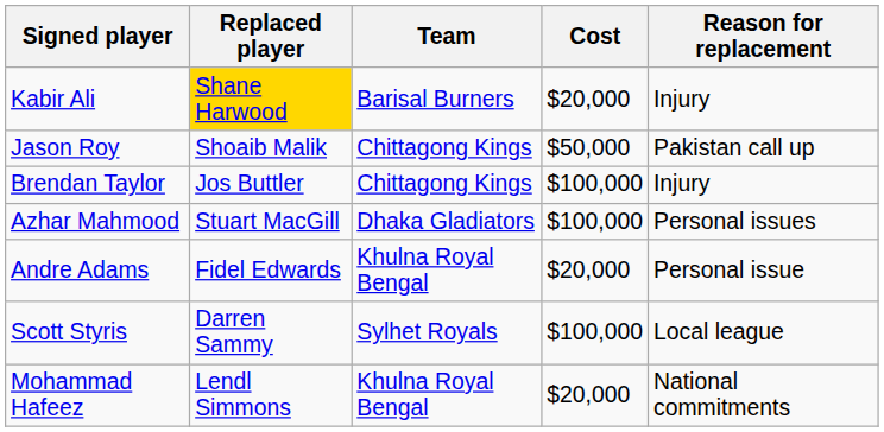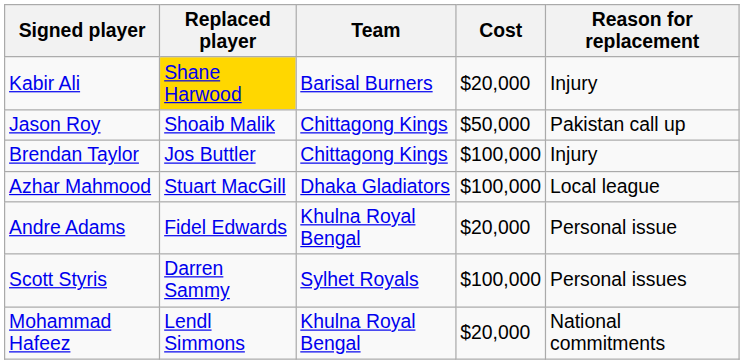 <table class="wikitable">
 <tr>
 <th>Signed player</th>
 <th>Replaced player</th>
 <th>Team</th>
 <th>Cost</th>
 <th>Reason for replacement</th>
 </tr>
 <tr>
 <td><a href='#'>Kabir Ali</a></td>
 <td style="background: gold;"><a href='#'>Shane Harwood</a></td>
 <td><a href='#'>Barisal Burners</a></td>
 <td>$20,000</td>
 <td>Injury</td>
 </tr>
 <tr>
 <td><a href='#'>Jason Roy</a></td>
 <td><a href='#'>Shoaib Malik</a></td>
 <td><a href='#'>Chittagong Kings</a></td>
 <td>$50,000</td>
 <td>Pakistan call up</td>
 </tr>
 <tr>
 <td><a href='#'>Brendan Taylor</a></td>
 <td><a href='#'>Jos Buttler</a></td>
 <td><a href='#'>Chittagong Kings</a></td>
 <td>$100,000</td>
 <td>Injury</td>
 </tr>
 <tr>
 <td><a href='#'>Azhar Mahmood</a></td>
 <td><a href='#'>Stuart MacGill</a></td>
 <td><a href='#'>Dhaka Gladiators</a></td>
 <td>$100,000</td>
-<td>Personal issues</td>
+<td>Local league</td>
 </tr>
 <tr>
 <td><a href='#'>Andre Adams</a></td>
 <td><a href='#'>Fidel Edwards</a></td>
 <td><a href='#'>Khulna Royal Bengal</a></td>
 <td>$20,000</td>
 <td>Personal issue</td>
 </tr>
 <tr>
 <td><a href='#'>Scott Styris</a></td>
 <td><a href='#'>Darren Sammy</a></td>
 <td><a href='#'>Sylhet Royals</a></td>
 <td>$100,000</td>
-<td>Local league</td>
+<td>Personal issues</td>
 </tr>
 <tr>
 <td><a href='#'>Mohammad Hafeez</a></td>
 <td><a href='#'>Lendl Simmons</a></td>
 <td><a href='#'>Khulna Royal Bengal</a></td>
 <td>$20,000</td>
 <td>National commitments</td>
 </tr>
 </table>
